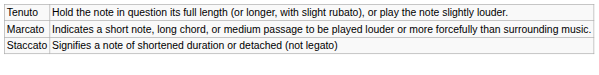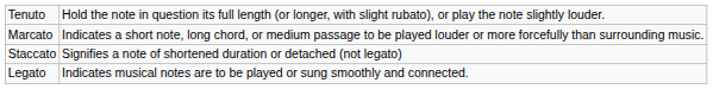 <table class="wikitable">
 <tr>
 <td>Tenuto</td>
 <td>Hold the note in question its full length (or longer, with slight rubato), or play the note slightly louder.</td>
 </tr>
 <tr>
 <td>Marcato</td>
 <td>Indicates a short note, long chord, or medium passage to be played louder or more forcefully than surrounding music.</td>
 </tr>
 <tr>
 <td>Staccato</td>
 <td>Signifies a note of shortened duration or detached (not legato)</td>
 </tr>
+<tr>
+<td>Legato</td>
+<td>Indicates musical notes are to be played or sung smoothly and connected.</td>
+</tr>
 </table>
